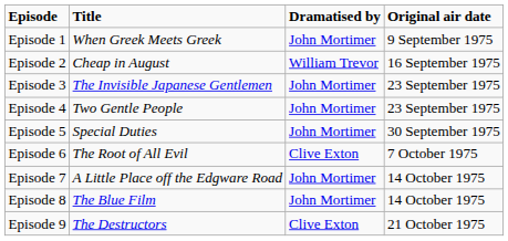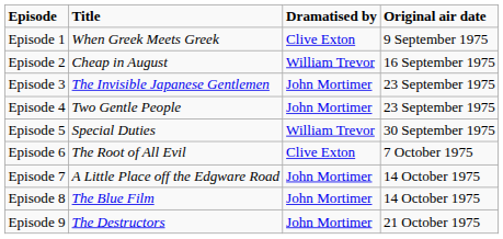 <table class="wikitable" border="1">
 <tr>
 <td><strong>Episode</strong></td>
 <td><strong>Title</strong></td>
 <td><strong>Dramatised by</strong></td>
 <td><strong>Original air date</strong></td>
 </tr>
 <tr>
 <td>Episode 1</td>
 <td><em>When Greek Meets Greek</em></td>
-<td><a href='#'>John Mortimer</a></td>
+<td><a href='#'>Clive Exton</a></td>
 <td>9 September 1975</td>
 </tr>
 <tr>
 <td>Episode 2</td>
 <td><em>Cheap in August</em></td>
 <td><a href='#'>William Trevor</a></td>
 <td>16 September 1975</td>
 </tr>
 <tr>
 <td>Episode 3</td>
 <td><em><a href='#'>The Invisible Japanese Gentlemen</a></em></td>
 <td><a href='#'>John Mortimer</a></td>
 <td>23 September 1975</td>
 </tr>
 <tr>
 <td>Episode 4</td>
 <td><em>Two Gentle People</em></td>
 <td><a href='#'>John Mortimer</a></td>
 <td>23 September 1975</td>
 </tr>
 <tr>
 <td>Episode 5</td>
 <td><em>Special Duties</em></td>
-<td><a href='#'>John Mortimer</a></td>
+<td><a href='#'>William Trevor</a></td>
 <td>30 September 1975</td>
 </tr>
 <tr>
 <td>Episode 6</td>
 <td><em>The Root of All Evil</em></td>
 <td><a href='#'>Clive Exton</a></td>
 <td>7 October 1975</td>
 </tr>
 <tr>
 <td>Episode 7</td>
 <td><em>A Little Place off the Edgware Road</em></td>
 <td><a href='#'>John Mortimer</a></td>
 <td>14 October 1975</td>
 </tr>
 <tr>
 <td>Episode 8</td>
 <td><em><a href='#'>The Blue Film</a></em></td>
 <td><a href='#'>John Mortimer</a></td>
 <td>14 October 1975</td>
 </tr>
 <tr>
 <td>Episode 9</td>
 <td><em><a href='#'>The Destructors</a></em></td>
-<td><a href='#'>Clive Exton</a></td>
+<td><a href='#'>John Mortimer</a></td>
 <td>21 October 1975</td>
 </tr>
 </table>
